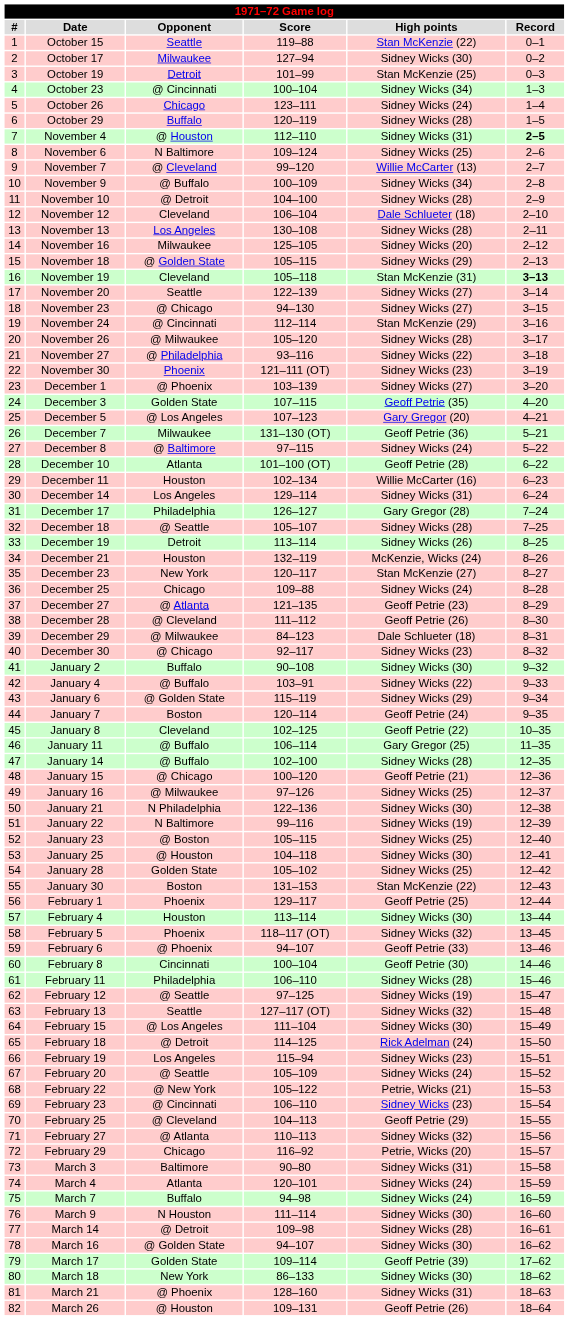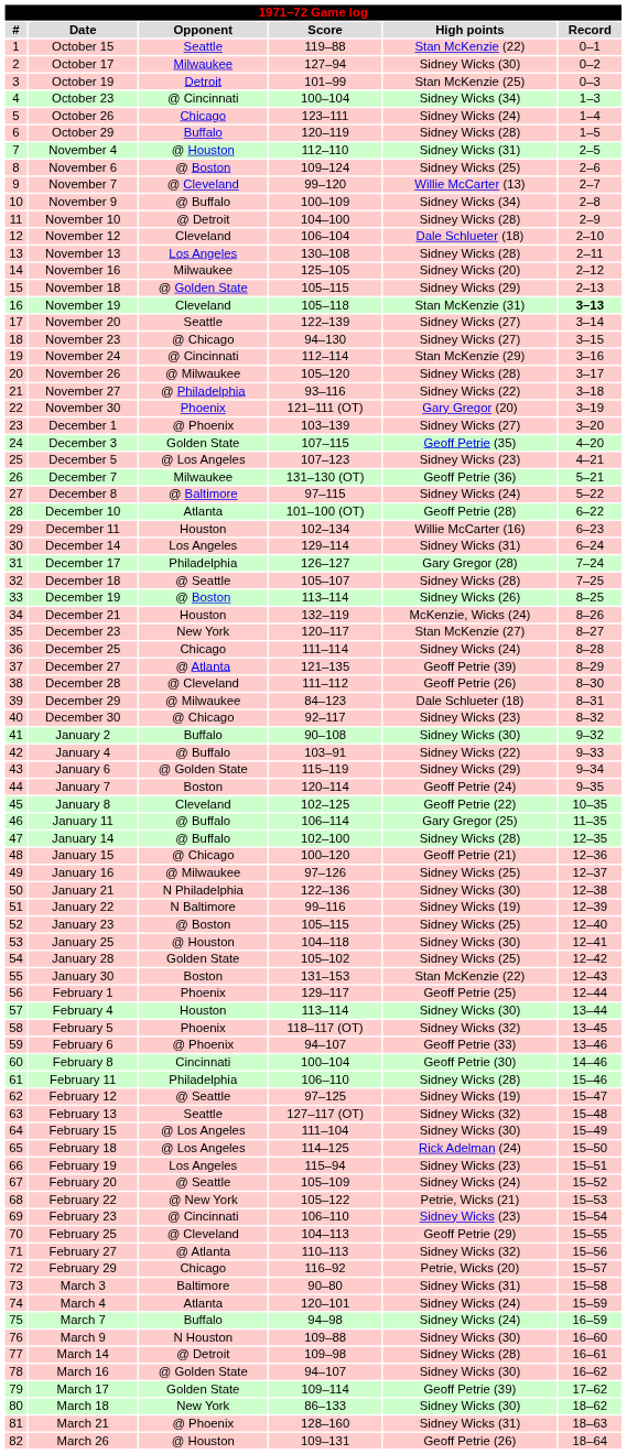 <table class="toccolours collapsible" width=50% style="clear:both; margin:1.5em auto; text-align:center">
 <tr>
 <th colspan=11 style="background:#000000; color:#FF0000;">1971–72 Game log</th>
 </tr>
 <tr align="center" bgcolor="#dddddd">
 <td><strong>#</strong></td>
 <td><strong>Date</strong></td>
 <td><strong>Opponent</strong></td>
 <td><strong>Score</strong></td>
 <td><strong>High points</strong></td>
 <td><strong>Record</strong></td>
 </tr>
 <tr align="center" bgcolor="#ffcccc">
 <td>1</td>
 <td>October 15</td>
 <td><a href='#'>Seattle</a></td>
 <td>119–88</td>
 <td><a href='#'>Stan McKenzie</a> (22)</td>
 <td>0–1</td>
 </tr>
 <tr align="center" bgcolor="#ffcccc">
 <td>2</td>
 <td>October 17</td>
 <td><a href='#'>Milwaukee</a></td>
 <td>127–94</td>
 <td>Sidney Wicks (30)</td>
 <td>0–2</td>
 </tr>
 <tr align="center" bgcolor="#ffcccc">
 <td>3</td>
 <td>October 19</td>
 <td><a href='#'>Detroit</a></td>
 <td>101–99</td>
 <td>Stan McKenzie (25)</td>
 <td>0–3</td>
 </tr>
 <tr align="center" bgcolor="#ccffcc">
 <td>4</td>
 <td>October 23</td>
 <td>@ Cincinnati</td>
 <td>100–104</td>
 <td>Sidney Wicks (34)</td>
 <td>1–3</td>
 </tr>
 <tr align="center" bgcolor="#ffcccc">
 <td>5</td>
 <td>October 26</td>
 <td><a href='#'>Chicago</a></td>
 <td>123–111</td>
 <td>Sidney Wicks (24)</td>
 <td>1–4</td>
 </tr>
 <tr align="center" bgcolor="#ffcccc">
 <td>6</td>
 <td>October 29</td>
 <td><a href='#'>Buffalo</a></td>
 <td>120–119</td>
 <td>Sidney Wicks (28)</td>
 <td>1–5</td>
 </tr>
 <tr align="center" bgcolor="#ccffcc">
 <td>7</td>
 <td>November 4</td>
 <td>@ <a href='#'>Houston</a></td>
 <td>112–110</td>
 <td>Sidney Wicks (31)</td>
-<td><strong>2–5</strong></td>
+<td>2–5</td>
 </tr>
 <tr align="center" bgcolor="#ffcccc">
 <td>8</td>
 <td>November 6</td>
-<td>N Baltimore</td>
+<td>@ <a href='#'>Boston</a></td>
 <td>109–124</td>
 <td>Sidney Wicks (25)</td>
 <td>2–6</td>
 </tr>
 <tr align="center" bgcolor="#ffcccc">
 <td>9</td>
 <td>November 7</td>
 <td>@ <a href='#'>Cleveland</a></td>
 <td>99–120</td>
 <td><a href='#'>Willie McCarter</a> (13)</td>
 <td>2–7</td>
 </tr>
 <tr align="center" bgcolor="#ffcccc">
 <td>10</td>
 <td>November 9</td>
 <td>@ Buffalo</td>
 <td>100–109</td>
 <td>Sidney Wicks (34)</td>
 <td>2–8</td>
 </tr>
 <tr align="center" bgcolor="#ffcccc">
 <td>11</td>
 <td>November 10</td>
 <td>@ Detroit</td>
 <td>104–100</td>
 <td>Sidney Wicks (28)</td>
 <td>2–9</td>
 </tr>
 <tr align="center" bgcolor="#ffcccc">
 <td>12</td>
 <td>November 12</td>
 <td>Cleveland</td>
 <td>106–104</td>
 <td><a href='#'>Dale Schlueter</a> (18)</td>
 <td>2–10</td>
 </tr>
 <tr align="center" bgcolor="#ffcccc">
 <td>13</td>
 <td>November 13</td>
 <td><a href='#'>Los Angeles</a></td>
 <td>130–108</td>
 <td>Sidney Wicks (28)</td>
 <td>2–11</td>
 </tr>
 <tr align="center" bgcolor="#ffcccc">
 <td>14</td>
 <td>November 16</td>
 <td>Milwaukee</td>
 <td>125–105</td>
 <td>Sidney Wicks (20)</td>
 <td>2–12</td>
 </tr>
 <tr align="center" bgcolor="#ffcccc">
 <td>15</td>
 <td>November 18</td>
 <td>@ <a href='#'>Golden State</a></td>
 <td>105–115</td>
 <td>Sidney Wicks (29)</td>
 <td>2–13</td>
 </tr>
 <tr align="center" bgcolor="#ccffcc">
 <td>16</td>
 <td>November 19</td>
 <td>Cleveland</td>
 <td>105–118</td>
 <td>Stan McKenzie (31)</td>
 <td><strong>3–13</strong></td>
 </tr>
 <tr align="center" bgcolor="#ffcccc">
 <td>17</td>
 <td>November 20</td>
 <td>Seattle</td>
 <td>122–139</td>
 <td>Sidney Wicks (27)</td>
 <td>3–14</td>
 </tr>
 <tr align="center" bgcolor="#ffcccc">
 <td>18</td>
 <td>November 23</td>
 <td>@ Chicago</td>
 <td>94–130</td>
 <td>Sidney Wicks (27)</td>
 <td>3–15</td>
 </tr>
 <tr align="center" bgcolor="#ffcccc">
 <td>19</td>
 <td>November 24</td>
 <td>@ Cincinnati</td>
 <td>112–114</td>
 <td>Stan McKenzie (29)</td>
 <td>3–16</td>
 </tr>
 <tr align="center" bgcolor="#ffcccc">
 <td>20</td>
 <td>November 26</td>
 <td>@ Milwaukee</td>
 <td>105–120</td>
 <td>Sidney Wicks (28)</td>
 <td>3–17</td>
 </tr>
 <tr align="center" bgcolor="#ffcccc">
 <td>21</td>
 <td>November 27</td>
 <td>@ <a href='#'>Philadelphia</a></td>
 <td>93–116</td>
 <td>Sidney Wicks (22)</td>
 <td>3–18</td>
 </tr>
 <tr align="center" bgcolor="#ffcccc">
 <td>22</td>
 <td>November 30</td>
 <td><a href='#'>Phoenix</a></td>
 <td>121–111 (OT)</td>
-<td>Sidney Wicks (23)</td>
+<td><a href='#'>Gary Gregor</a> (20)</td>
 <td>3–19</td>
 </tr>
 <tr align="center" bgcolor="#ffcccc">
 <td>23</td>
 <td>December 1</td>
 <td>@ Phoenix</td>
 <td>103–139</td>
 <td>Sidney Wicks (27)</td>
 <td>3–20</td>
 </tr>
 <tr align="center" bgcolor="#ccffcc">
 <td>24</td>
 <td>December 3</td>
 <td>Golden State</td>
 <td>107–115</td>
 <td><a href='#'>Geoff Petrie</a> (35)</td>
 <td>4–20</td>
 </tr>
 <tr align="center" bgcolor="#ffcccc">
 <td>25</td>
 <td>December 5</td>
 <td>@ Los Angeles</td>
 <td>107–123</td>
-<td><a href='#'>Gary Gregor</a> (20)</td>
+<td>Sidney Wicks (23)</td>
 <td>4–21</td>
 </tr>
 <tr align="center" bgcolor="#ccffcc">
 <td>26</td>
 <td>December 7</td>
 <td>Milwaukee</td>
 <td>131–130 (OT)</td>
 <td>Geoff Petrie (36)</td>
 <td>5–21</td>
 </tr>
 <tr align="center" bgcolor="#ffcccc">
 <td>27</td>
 <td>December 8</td>
 <td>@ <a href='#'>Baltimore</a></td>
 <td>97–115</td>
 <td>Sidney Wicks (24)</td>
 <td>5–22</td>
 </tr>
 <tr align="center" bgcolor="#ccffcc">
 <td>28</td>
 <td>December 10</td>
 <td>Atlanta</td>
 <td>101–100 (OT)</td>
 <td>Geoff Petrie (28)</td>
 <td>6–22</td>
 </tr>
 <tr align="center" bgcolor="#ffcccc">
 <td>29</td>
 <td>December 11</td>
 <td>Houston</td>
 <td>102–134</td>
 <td>Willie McCarter (16)</td>
 <td>6–23</td>
 </tr>
 <tr align="center" bgcolor="#ffcccc">
 <td>30</td>
 <td>December 14</td>
 <td>Los Angeles</td>
 <td>129–114</td>
 <td>Sidney Wicks (31)</td>
 <td>6–24</td>
 </tr>
 <tr align="center" bgcolor="#ccffcc">
 <td>31</td>
 <td>December 17</td>
 <td>Philadelphia</td>
 <td>126–127</td>
 <td>Gary Gregor (28)</td>
 <td>7–24</td>
 </tr>
 <tr align="center" bgcolor="#ffcccc">
 <td>32</td>
 <td>December 18</td>
 <td>@ Seattle</td>
 <td>105–107</td>
 <td>Sidney Wicks (28)</td>
 <td>7–25</td>
 </tr>
 <tr align="center" bgcolor="#ccffcc">
 <td>33</td>
 <td>December 19</td>
-<td>Detroit</td>
+<td>@ <a href='#'>Boston</a></td>
 <td>113–114</td>
 <td>Sidney Wicks (26)</td>
 <td>8–25</td>
 </tr>
 <tr align="center" bgcolor="#ffcccc">
 <td>34</td>
 <td>December 21</td>
 <td>Houston</td>
 <td>132–119</td>
 <td>McKenzie, Wicks (24)</td>
 <td>8–26</td>
 </tr>
 <tr align="center" bgcolor="#ffcccc">
 <td>35</td>
 <td>December 23</td>
 <td>New York</td>
 <td>120–117</td>
 <td>Stan McKenzie (27)</td>
 <td>8–27</td>
 </tr>
 <tr align="center" bgcolor="#ffcccc">
 <td>36</td>
 <td>December 25</td>
 <td>Chicago</td>
-<td>109–88</td>
+<td>111–114</td>
 <td>Sidney Wicks (24)</td>
 <td>8–28</td>
 </tr>
 <tr align="center" bgcolor="#ffcccc">
 <td>37</td>
 <td>December 27</td>
 <td>@ <a href='#'>Atlanta</a></td>
 <td>121–135</td>
-<td>Geoff Petrie (23)</td>
+<td>Geoff Petrie (39)</td>
 <td>8–29</td>
 </tr>
 <tr align="center" bgcolor="#ffcccc">
 <td>38</td>
 <td>December 28</td>
 <td>@ Cleveland</td>
 <td>111–112</td>
 <td>Geoff Petrie (26)</td>
 <td>8–30</td>
 </tr>
 <tr align="center" bgcolor="#ffcccc">
 <td>39</td>
 <td>December 29</td>
 <td>@ Milwaukee</td>
 <td>84–123</td>
 <td>Dale Schlueter (18)</td>
 <td>8–31</td>
 </tr>
 <tr align="center" bgcolor="#ffcccc">
 <td>40</td>
 <td>December 30</td>
 <td>@ Chicago</td>
 <td>92–117</td>
 <td>Sidney Wicks (23)</td>
 <td>8–32</td>
 </tr>
 <tr align="center" bgcolor="#ccffcc">
 <td>41</td>
 <td>January 2</td>
 <td>Buffalo</td>
 <td>90–108</td>
 <td>Sidney Wicks (30)</td>
 <td>9–32</td>
 </tr>
 <tr align="center" bgcolor="#ffcccc">
 <td>42</td>
 <td>January 4</td>
 <td>@ Buffalo</td>
 <td>103–91</td>
 <td>Sidney Wicks (22)</td>
 <td>9–33</td>
 </tr>
 <tr align="center" bgcolor="#ffcccc">
 <td>43</td>
 <td>January 6</td>
 <td>@ Golden State</td>
 <td>115–119</td>
 <td>Sidney Wicks (29)</td>
 <td>9–34</td>
 </tr>
 <tr align="center" bgcolor="#ffcccc">
 <td>44</td>
 <td>January 7</td>
 <td>Boston</td>
 <td>120–114</td>
 <td>Geoff Petrie (24)</td>
 <td>9–35</td>
 </tr>
 <tr align="center" bgcolor="#ccffcc">
 <td>45</td>
 <td>January 8</td>
 <td>Cleveland</td>
 <td>102–125</td>
 <td>Geoff Petrie (22)</td>
 <td>10–35</td>
 </tr>
 <tr align="center" bgcolor="#ccffcc">
 <td>46</td>
 <td>January 11</td>
 <td>@ Buffalo</td>
 <td>106–114</td>
 <td>Gary Gregor (25)</td>
 <td>11–35</td>
 </tr>
 <tr align="center" bgcolor="#ccffcc">
 <td>47</td>
 <td>January 14</td>
 <td>@ Buffalo</td>
 <td>102–100</td>
 <td>Sidney Wicks (28)</td>
 <td>12–35</td>
 </tr>
 <tr align="center" bgcolor="#ffcccc">
 <td>48</td>
 <td>January 15</td>
 <td>@ Chicago</td>
 <td>100–120</td>
 <td>Geoff Petrie (21)</td>
 <td>12–36</td>
 </tr>
 <tr align="center" bgcolor="#ffcccc">
 <td>49</td>
 <td>January 16</td>
 <td>@ Milwaukee</td>
 <td>97–126</td>
 <td>Sidney Wicks (25)</td>
 <td>12–37</td>
 </tr>
 <tr align="center" bgcolor="#ffcccc">
 <td>50</td>
 <td>January 21</td>
 <td>N Philadelphia</td>
 <td>122–136</td>
 <td>Sidney Wicks (30)</td>
 <td>12–38</td>
 </tr>
 <tr align="center" bgcolor="#ffcccc">
 <td>51</td>
 <td>January 22</td>
 <td>N Baltimore</td>
 <td>99–116</td>
 <td>Sidney Wicks (19)</td>
 <td>12–39</td>
 </tr>
 <tr align="center" bgcolor="#ffcccc">
 <td>52</td>
 <td>January 23</td>
 <td>@ Boston</td>
 <td>105–115</td>
 <td>Sidney Wicks (25)</td>
 <td>12–40</td>
 </tr>
 <tr align="center" bgcolor="#ffcccc">
 <td>53</td>
 <td>January 25</td>
 <td>@ Houston</td>
 <td>104–118</td>
 <td>Sidney Wicks (30)</td>
 <td>12–41</td>
 </tr>
 <tr align="center" bgcolor="#ffcccc">
 <td>54</td>
 <td>January 28</td>
 <td>Golden State</td>
 <td>105–102</td>
 <td>Sidney Wicks (25)</td>
 <td>12–42</td>
 </tr>
 <tr align="center" bgcolor="#ffcccc">
 <td>55</td>
 <td>January 30</td>
 <td>Boston</td>
 <td>131–153</td>
 <td>Stan McKenzie (22)</td>
 <td>12–43</td>
 </tr>
 <tr align="center" bgcolor="#ffcccc">
 <td>56</td>
 <td>February 1</td>
 <td>Phoenix</td>
 <td>129–117</td>
 <td>Geoff Petrie (25)</td>
 <td>12–44</td>
 </tr>
 <tr align="center" bgcolor="#ccffcc">
 <td>57</td>
 <td>February 4</td>
 <td>Houston</td>
 <td>113–114</td>
 <td>Sidney Wicks (30)</td>
 <td>13–44</td>
 </tr>
 <tr align="center" bgcolor="#ffcccc">
 <td>58</td>
 <td>February 5</td>
 <td>Phoenix</td>
 <td>118–117 (OT)</td>
 <td>Sidney Wicks (32)</td>
 <td>13–45</td>
 </tr>
 <tr align="center" bgcolor="#ffcccc">
 <td>59</td>
 <td>February 6</td>
 <td>@ Phoenix</td>
 <td>94–107</td>
 <td>Geoff Petrie (33)</td>
 <td>13–46</td>
 </tr>
 <tr align="center" bgcolor="#ccffcc">
 <td>60</td>
 <td>February 8</td>
 <td>Cincinnati</td>
 <td>100–104</td>
 <td>Geoff Petrie (30)</td>
 <td>14–46</td>
 </tr>
 <tr align="center" bgcolor="#ccffcc">
 <td>61</td>
 <td>February 11</td>
 <td>Philadelphia</td>
 <td>106–110</td>
 <td>Sidney Wicks (28)</td>
 <td>15–46</td>
 </tr>
 <tr align="center" bgcolor="#ffcccc">
 <td>62</td>
 <td>February 12</td>
 <td>@ Seattle</td>
 <td>97–125</td>
 <td>Sidney Wicks (19)</td>
 <td>15–47</td>
 </tr>
 <tr align="center" bgcolor="#ffcccc">
 <td>63</td>
 <td>February 13</td>
 <td>Seattle</td>
 <td>127–117 (OT)</td>
 <td>Sidney Wicks (32)</td>
 <td>15–48</td>
 </tr>
 <tr align="center" bgcolor="#ffcccc">
 <td>64</td>
 <td>February 15</td>
 <td>@ Los Angeles</td>
 <td>111–104</td>
 <td>Sidney Wicks (30)</td>
 <td>15–49</td>
 </tr>
 <tr align="center" bgcolor="#ffcccc">
 <td>65</td>
 <td>February 18</td>
-<td>@ Detroit</td>
+<td>@ Los Angeles</td>
 <td>114–125</td>
 <td><a href='#'>Rick Adelman</a> (24)</td>
 <td>15–50</td>
 </tr>
 <tr align="center" bgcolor="#ffcccc">
 <td>66</td>
 <td>February 19</td>
 <td>Los Angeles</td>
 <td>115–94</td>
 <td>Sidney Wicks (23)</td>
 <td>15–51</td>
 </tr>
 <tr align="center" bgcolor="#ffcccc">
 <td>67</td>
 <td>February 20</td>
 <td>@ Seattle</td>
 <td>105–109</td>
 <td>Sidney Wicks (24)</td>
 <td>15–52</td>
 </tr>
 <tr align="center" bgcolor="#ffcccc">
 <td>68</td>
 <td>February 22</td>
 <td>@ New York</td>
 <td>105–122</td>
 <td>Petrie, Wicks (21)</td>
 <td>15–53</td>
 </tr>
 <tr align="center" bgcolor="#ffcccc">
 <td>69</td>
 <td>February 23</td>
 <td>@ Cincinnati</td>
 <td>106–110</td>
 <td><a href='#'>Sidney Wicks</a> (23)</td>
 <td>15–54</td>
 </tr>
 <tr align="center" bgcolor="#ffcccc">
 <td>70</td>
 <td>February 25</td>
 <td>@ Cleveland</td>
 <td>104–113</td>
 <td>Geoff Petrie (29)</td>
 <td>15–55</td>
 </tr>
 <tr align="center" bgcolor="#ffcccc">
 <td>71</td>
 <td>February 27</td>
 <td>@ Atlanta</td>
 <td>110–113</td>
 <td>Sidney Wicks (32)</td>
 <td>15–56</td>
 </tr>
 <tr align="center" bgcolor="#ffcccc">
 <td>72</td>
 <td>February 29</td>
 <td>Chicago</td>
 <td>116–92</td>
 <td>Petrie, Wicks (20)</td>
 <td>15–57</td>
 </tr>
 <tr align="center" bgcolor="#ffcccc">
 <td>73</td>
 <td>March 3</td>
 <td>Baltimore</td>
 <td>90–80</td>
 <td>Sidney Wicks (31)</td>
 <td>15–58</td>
 </tr>
 <tr align="center" bgcolor="#ffcccc">
 <td>74</td>
 <td>March 4</td>
 <td>Atlanta</td>
 <td>120–101</td>
 <td>Sidney Wicks (24)</td>
 <td>15–59</td>
 </tr>
 <tr align="center" bgcolor="#ccffcc">
 <td>75</td>
 <td>March 7</td>
 <td>Buffalo</td>
 <td>94–98</td>
 <td>Sidney Wicks (24)</td>
 <td>16–59</td>
 </tr>
 <tr align="center" bgcolor="#ffcccc">
 <td>76</td>
 <td>March 9</td>
 <td>N Houston</td>
-<td>111–114</td>
+<td>109–88</td>
 <td>Sidney Wicks (30)</td>
 <td>16–60</td>
 </tr>
 <tr align="center" bgcolor="#ffcccc">
 <td>77</td>
 <td>March 14</td>
 <td>@ Detroit</td>
 <td>109–98</td>
 <td>Sidney Wicks (28)</td>
 <td>16–61</td>
 </tr>
 <tr align="center" bgcolor="#ffcccc">
 <td>78</td>
 <td>March 16</td>
 <td>@ Golden State</td>
 <td>94–107</td>
 <td>Sidney Wicks (30)</td>
 <td>16–62</td>
 </tr>
 <tr align="center" bgcolor="#ccffcc">
 <td>79</td>
 <td>March 17</td>
 <td>Golden State</td>
 <td>109–114</td>
 <td>Geoff Petrie (39)</td>
 <td>17–62</td>
 </tr>
 <tr align="center" bgcolor="#ccffcc">
 <td>80</td>
 <td>March 18</td>
 <td>New York</td>
 <td>86–133</td>
 <td>Sidney Wicks (30)</td>
 <td>18–62</td>
 </tr>
 <tr align="center" bgcolor="#ffcccc">
 <td>81</td>
 <td>March 21</td>
 <td>@ Phoenix</td>
 <td>128–160</td>
 <td>Sidney Wicks (31)</td>
 <td>18–63</td>
 </tr>
 <tr align="center" bgcolor="#ffcccc">
 <td>82</td>
 <td>March 26</td>
 <td>@ Houston</td>
 <td>109–131</td>
 <td>Geoff Petrie (26)</td>
 <td>18–64</td>
 </tr>
 </table>
